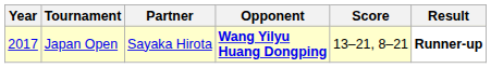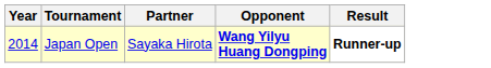 <table class="sortable wikitable" style="font-size: 90%;">
 <tr>
 <th>Year</th>
 <th>Tournament</th>
 <th>Partner</th>
 <th>Opponent</th>
-<th>Score</th>
 <th>Result</th>
 </tr>
 <tr style="background:#FFFFCC">
-<td align="center"><a href='#'>2017</a></td>
+<td align="center"><a href='#'>2014</a></td>
 <td align="left"><a href='#'>Japan Open</a></td>
 <td align="left"> <a href='#'>Sayaka Hirota</a></td>
 <td align="left"><strong> <a href='#'>Wang Yilyu</a> <br>  <a href='#'>Huang Dongping</a></strong></td>
-<td align="left">13–21, 8–21</td>
 <td style="text-align:left; background:white"> <strong>Runner-up</strong></td>
 </tr>
 </table>
